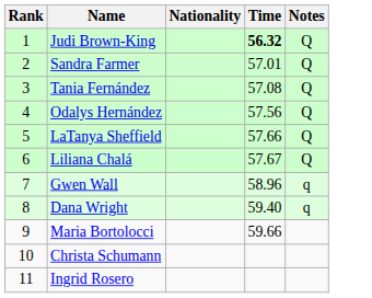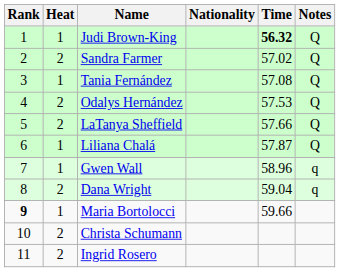 <table class="wikitable sortable" style="text-align:center">
 <tr>
 <th>Rank</th>
+<th>Heat</th>
 <th>Name</th>
 <th>Nationality</th>
 <th>Time</th>
 <th>Notes</th>
 </tr>
 <tr bgcolor=ccffcc>
+<td>1</td>
 <td>1</td>
 <td align=left><a href='#'>Judi Brown-King</a></td>
 <td align=left></td>
 <td><strong>56.32</strong></td>
 <td>Q</td>
 </tr>
 <tr bgcolor=ccffcc>
 <td>2</td>
+<td>2</td>
 <td align=left><a href='#'>Sandra Farmer</a></td>
 <td align=left></td>
-<td>57.01</td>
+<td>57.02</td>
 <td>Q</td>
 </tr>
 <tr bgcolor=ccffcc>
 <td>3</td>
+<td>1</td>
 <td align=left><a href='#'>Tania Fernández</a></td>
 <td align=left></td>
 <td>57.08</td>
 <td>Q</td>
 </tr>
 <tr bgcolor=ccffcc>
 <td>4</td>
+<td>2</td>
 <td align=left><a href='#'>Odalys Hernández</a></td>
 <td align=left></td>
-<td>57.56</td>
+<td>57.53</td>
 <td>Q</td>
 </tr>
 <tr bgcolor=ccffcc>
 <td>5</td>
+<td>2</td>
 <td align=left><a href='#'>LaTanya Sheffield</a></td>
 <td align=left></td>
 <td>57.66</td>
 <td>Q</td>
 </tr>
 <tr bgcolor=ccffcc>
 <td>6</td>
+<td>1</td>
 <td align=left><a href='#'>Liliana Chalá</a></td>
 <td align=left></td>
-<td>57.67</td>
+<td>57.87</td>
 <td>Q</td>
 </tr>
 <tr bgcolor=ddffdd>
 <td>7</td>
+<td>1</td>
 <td align=left><a href='#'>Gwen Wall</a></td>
 <td align=left></td>
 <td>58.96</td>
 <td>q</td>
 </tr>
 <tr bgcolor=ddffdd>
 <td>8</td>
+<td>2</td>
 <td align=left><a href='#'>Dana Wright</a></td>
 <td align=left></td>
-<td>59.40</td>
+<td>59.04</td>
 <td>q</td>
 </tr>
 <tr>
-<td>9</td>
+<td><strong>9</strong></td>
+<td>1</td>
 <td align=left><a href='#'>Maria Bortolocci</a></td>
 <td align=left></td>
 <td>59.66</td>
 <td></td>
 </tr>
 <tr>
 <td>10</td>
+<td>2</td>
 <td align=left><a href='#'>Christa Schumann</a></td>
 <td align=left></td>
 <td></td>
 <td></td>
 </tr>
 <tr>
 <td>11</td>
+<td>2</td>
 <td align=left><a href='#'>Ingrid Rosero</a></td>
 <td align=left></td>
 <td></td>
 <td></td>
 </tr>
 </table>
